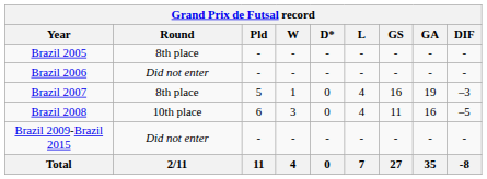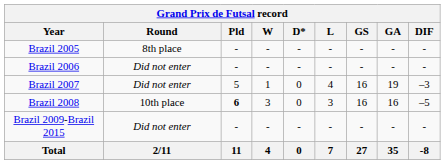 <table class="wikitable" style="text-align: center;font-size:90%;">
 <tr>
 <th colspan=9><a href='#'>Grand Prix de Futsal</a> record</th>
 </tr>
 <tr>
 <th width=125>Year</th>
 <th width=150>Round</th>
 <th width=35>Pld</th>
 <th width=35>W</th>
 <th width=35>D*</th>
 <th width=35>L</th>
 <th width=35>GS</th>
 <th width=35>GA</th>
 <th width=35>DIF</th>
 </tr>
 <tr>
 <td><a href='#'>Brazil 2005</a></td>
 <td>8th place</td>
 <td>-</td>
 <td>-</td>
 <td>-</td>
 <td>-</td>
 <td>-</td>
 <td>-</td>
 <td>-</td>
 </tr>
 <tr>
 <td><a href='#'>Brazil 2006</a></td>
 <td><em>Did not enter</em></td>
 <td>-</td>
 <td>-</td>
 <td>-</td>
 <td>-</td>
 <td>-</td>
 <td>-</td>
 <td>-</td>
 </tr>
 <tr>
 <td><a href='#'>Brazil 2007</a></td>
-<td>8th place</td>
+<td><em>Did not enter</em></td>
 <td>5</td>
 <td>1</td>
 <td>0</td>
 <td>4</td>
 <td>16</td>
 <td>19</td>
 <td>–3</td>
 </tr>
 <tr>
 <td><a href='#'>Brazil 2008</a></td>
 <td>10th place</td>
-<td>6</td>
+<td><strong>6</strong></td>
 <td>3</td>
 <td>0</td>
-<td>4</td>
-<td>11</td>
+<td>3</td>
+<td>16</td>
 <td>16</td>
 <td>–5</td>
 </tr>
 <tr>
 <td><a href='#'>Brazil 2009</a>-<a href='#'>Brazil 2015</a></td>
 <td><em>Did not enter</em></td>
 <td>-</td>
 <td>-</td>
 <td>-</td>
 <td>-</td>
 <td>-</td>
 <td>-</td>
 <td>-</td>
 </tr>
 <tr>
 <th><strong>Total</strong></th>
 <th>2/11</th>
 <th>11</th>
 <th>4</th>
 <th>0</th>
 <th>7</th>
 <th>27</th>
 <th>35</th>
 <th>-8</th>
 </tr>
 </table>
